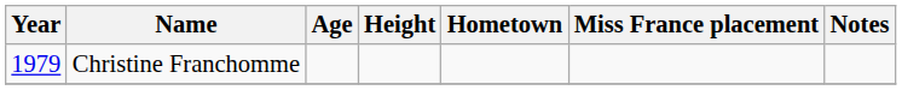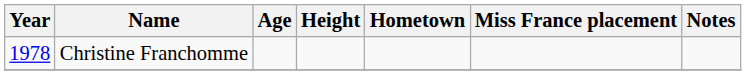 <table class="wikitable sortable">
 <tr>
 <th>Year</th>
 <th>Name</th>
 <th>Age</th>
 <th>Height</th>
 <th>Hometown</th>
 <th>Miss France placement</th>
 <th>Notes</th>
 </tr>
 <tr>
-<td><a href='#'>1979</a></td>
+<td><a href='#'>1978</a></td>
 <td>Christine Franchomme</td>
 <td></td>
 <td></td>
 <td></td>
 <td></td>
 <td></td>
 </tr>
 <tr>
 </tr>
 </table>
